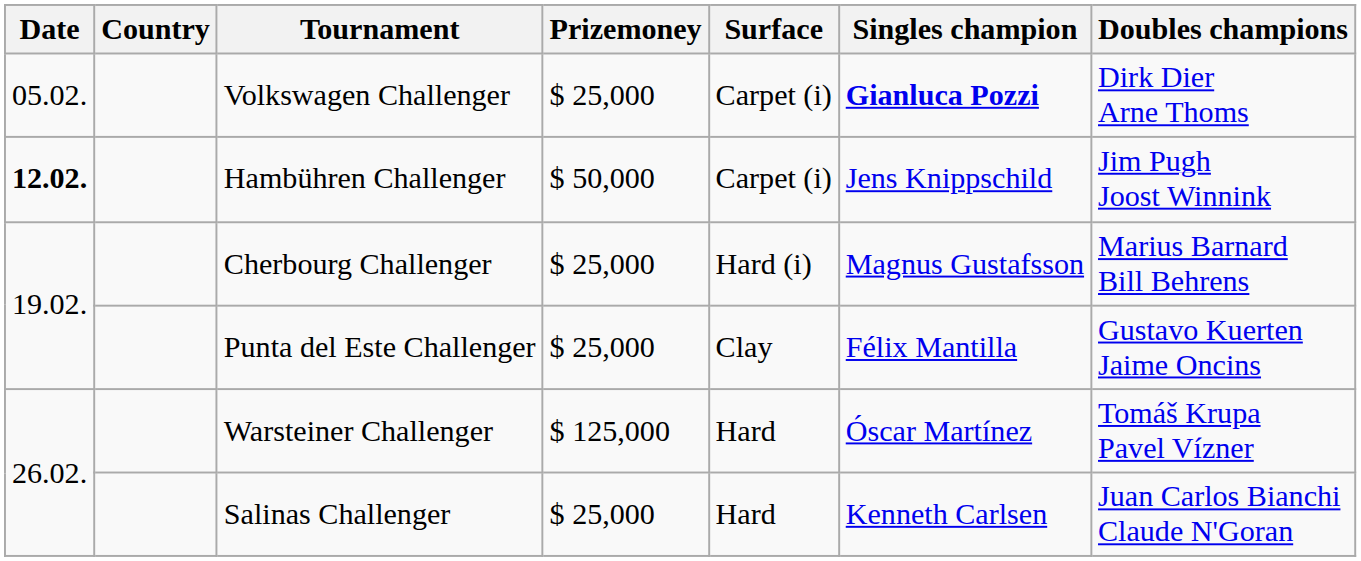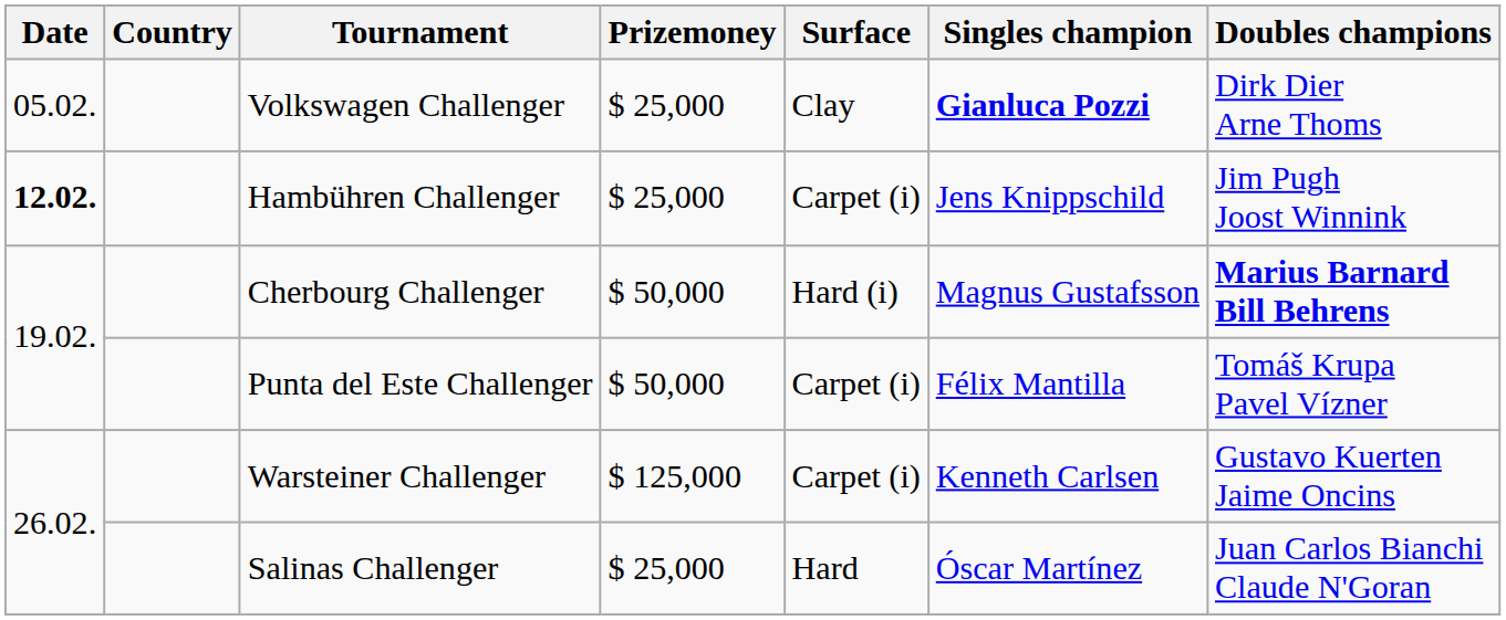 <table class="sortable wikitable" style=font-size:97%>
 <tr>
 <th>Date</th>
 <th>Country</th>
 <th>Tournament</th>
 <th>Prizemoney</th>
 <th>Surface</th>
 <th>Singles champion</th>
 <th>Doubles champions</th>
 </tr>
 <tr>
 <td>05.02.</td>
 <td></td>
 <td>Volkswagen Challenger</td>
 <td>$ 25,000</td>
-<td>Carpet (i)</td>
+<td>Clay</td>
 <td><strong> <a href='#'>Gianluca Pozzi</a></strong></td>
 <td> <a href='#'>Dirk Dier</a> <br>  <a href='#'>Arne Thoms</a></td>
 </tr>
 <tr>
 <td><strong>12.02.</strong></td>
 <td></td>
 <td>Hambühren Challenger</td>
-<td>$ 50,000</td>
+<td>$ 25,000</td>
 <td>Carpet (i)</td>
 <td> <a href='#'>Jens Knippschild</a></td>
 <td> <a href='#'>Jim Pugh</a><br> <a href='#'>Joost Winnink</a></td>
 </tr>
 <tr>
 <td rowspan="2">19.02.</td>
 <td></td>
 <td>Cherbourg Challenger</td>
-<td>$ 25,000</td>
+<td>$ 50,000</td>
 <td>Hard (i)</td>
 <td> <a href='#'>Magnus Gustafsson</a></td>
-<td> <a href='#'>Marius Barnard</a> <br>  <a href='#'>Bill Behrens</a></td>
+<td><strong> <a href='#'>Marius Barnard</a> <br>  <a href='#'>Bill Behrens</a></strong></td>
 </tr>
 <tr>
 <td></td>
 <td>Punta del Este Challenger</td>
-<td>$ 25,000</td>
-<td>Clay</td>
+<td>$ 50,000</td>
+<td>Carpet (i)</td>
 <td> <a href='#'>Félix Mantilla</a></td>
-<td> <a href='#'>Gustavo Kuerten</a><br> <a href='#'>Jaime Oncins</a></td>
+<td> <a href='#'>Tomáš Krupa</a><br> <a href='#'>Pavel Vízner</a></td>
 </tr>
 <tr>
 <td rowspan="2">26.02.</td>
 <td></td>
 <td>Warsteiner Challenger</td>
 <td>$ 125,000</td>
-<td>Hard</td>
-<td> <a href='#'>Óscar Martínez</a></td>
-<td> <a href='#'>Tomáš Krupa</a><br> <a href='#'>Pavel Vízner</a></td>
+<td>Carpet (i)</td>
+<td> <a href='#'>Kenneth Carlsen</a></td>
+<td> <a href='#'>Gustavo Kuerten</a><br> <a href='#'>Jaime Oncins</a></td>
 </tr>
 <tr>
 <td></td>
 <td>Salinas Challenger</td>
 <td>$ 25,000</td>
 <td>Hard</td>
-<td> <a href='#'>Kenneth Carlsen</a></td>
+<td> <a href='#'>Óscar Martínez</a></td>
 <td> <a href='#'>Juan Carlos Bianchi</a> <br>  <a href='#'>Claude N'Goran</a></td>
 </tr>
 </table>
